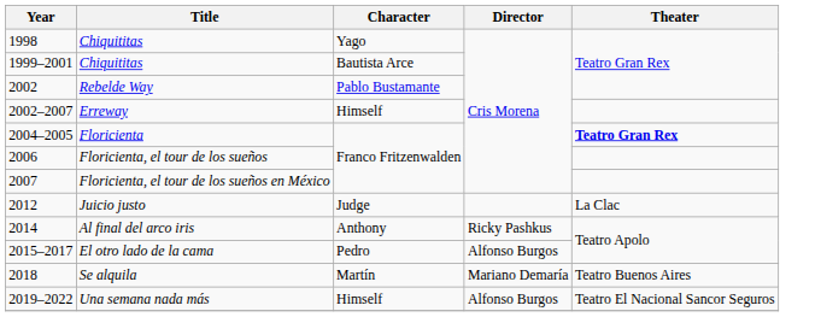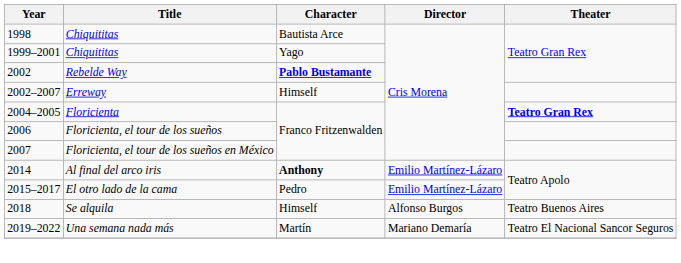 <table class="wikitable" style="font-size: 90%;">
 <tr>
 <th>Year</th>
 <th>Title</th>
 <th>Character</th>
 <th>Director</th>
 <th>Theater</th>
 </tr>
 <tr>
 <td>1998</td>
 <td><em><a href='#'>Chiquititas</a></em></td>
-<td>Yago</td>
+<td>Bautista Arce</td>
 <td rowspan="7"><a href='#'>Cris Morena</a></td>
 <td rowspan="3"><a href='#'>Teatro Gran Rex</a></td>
 </tr>
 <tr>
 <td>1999–2001</td>
 <td><em><a href='#'>Chiquititas</a></em></td>
-<td>Bautista Arce</td>
+<td>Yago</td>
 </tr>
 <tr>
 <td>2002</td>
 <td><em><a href='#'>Rebelde Way</a></em></td>
-<td><a href='#'>Pablo Bustamante</a></td>
+<td><strong><a href='#'>Pablo Bustamante</a></strong></td>
 </tr>
 <tr>
 <td>2002–2007</td>
 <td><em><a href='#'>Erreway</a></em></td>
 <td>Himself</td>
 <td></td>
 </tr>
 <tr>
 <td>2004–2005</td>
 <td><em><a href='#'>Floricienta</a></em></td>
 <td rowspan="3">Franco Fritzenwalden</td>
 <td><strong><a href='#'>Teatro Gran Rex</a></strong></td>
 </tr>
 <tr>
 <td>2006</td>
 <td><em>Floricienta, el tour de los sueños</em></td>
 <td></td>
 </tr>
 <tr>
 <td>2007</td>
 <td><em>Floricienta, el tour de los sueños en México</em></td>
 <td></td>
 </tr>
 <tr>
-<td>2012</td>
-<td><em>Juicio justo</em></td>
-<td>Judge</td>
-<td></td>
-<td>La Clac</td>
-</tr>
-<tr>
 <td>2014</td>
 <td><em>Al final del arco iris</em></td>
-<td>Anthony</td>
-<td>Ricky Pashkus</td>
+<td><strong>Anthony</strong></td>
+<td><a href='#'>Emilio Martínez-Lázaro</a></td>
 <td rowspan="2">Teatro Apolo</td>
 </tr>
 <tr>
 <td>2015–2017</td>
 <td><em>El otro lado de la cama</em></td>
 <td>Pedro</td>
-<td>Alfonso Burgos</td>
+<td><a href='#'>Emilio Martínez-Lázaro</a></td>
 </tr>
 <tr>
 <td>2018</td>
 <td><em>Se alquila</em></td>
-<td>Martín</td>
-<td>Mariano Demaría</td>
+<td>Himself</td>
+<td>Alfonso Burgos</td>
 <td>Teatro Buenos Aires</td>
 </tr>
 <tr>
 <td>2019–2022</td>
 <td><em>Una semana nada más</em></td>
-<td>Himself</td>
-<td>Alfonso Burgos</td>
+<td>Martín</td>
+<td>Mariano Demaría</td>
 <td>Teatro El Nacional Sancor Seguros</td>
 </tr>
 <tr>
 </tr>
 </table>
